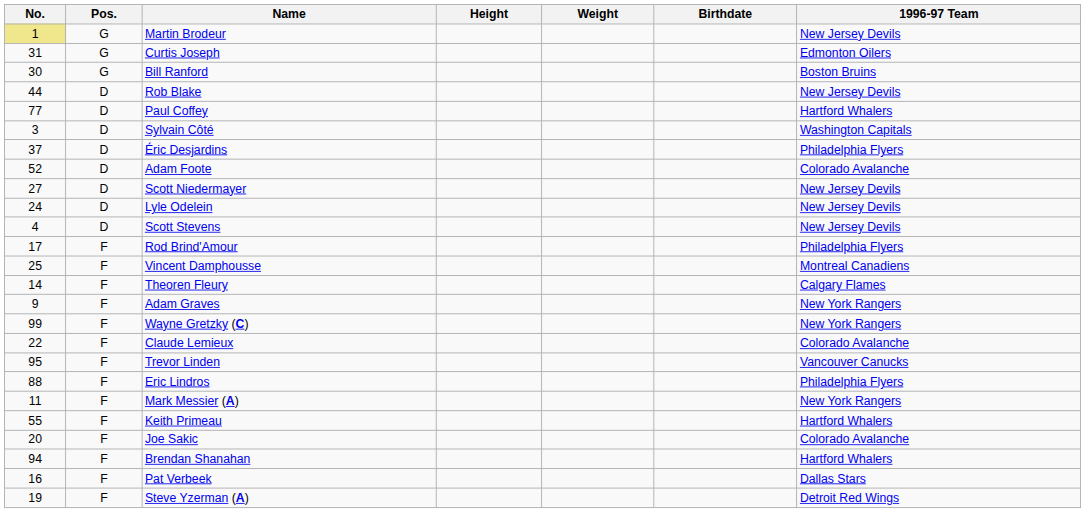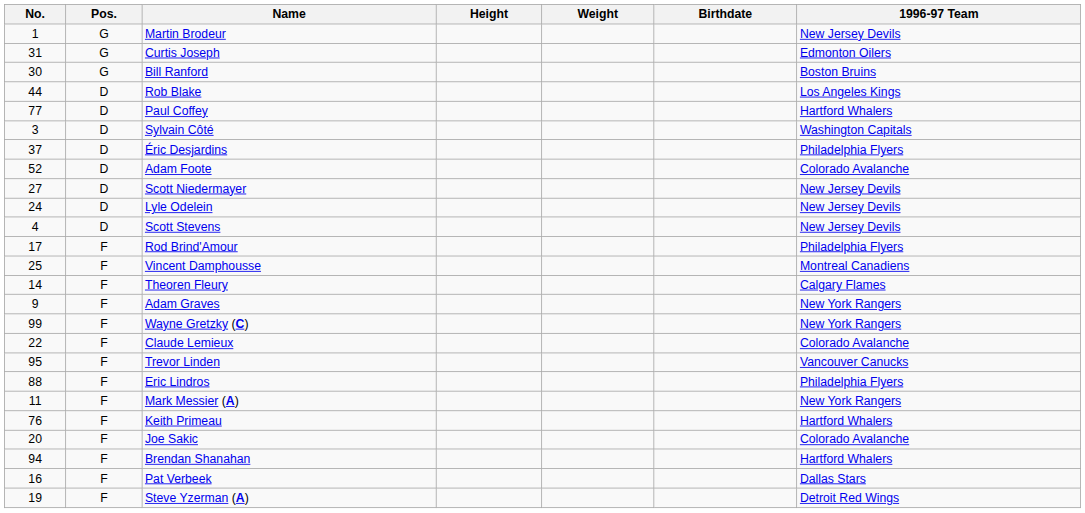 <table class="wikitable sortable" width="80%" style="font-size: 90%; text-align: center;">
 <tr>
 <th>No.</th>
 <th>Pos.</th>
 <th>Name</th>
 <th>Height</th>
 <th>Weight</th>
 <th>Birthdate</th>
 <th>1996-97 Team</th>
 </tr>
 <tr>
-<td style="background: khaki;">1</td>
+<td>1</td>
 <td>G</td>
 <td style="text-align:left;"><a href='#'>Martin Brodeur</a></td>
 <td></td>
 <td></td>
 <td style="text-align:right;"></td>
 <td style="text-align:left;"> <a href='#'>New Jersey Devils</a></td>
 </tr>
 <tr>
 <td>31</td>
 <td>G</td>
 <td style="text-align:left;"><a href='#'>Curtis Joseph</a></td>
 <td></td>
 <td></td>
 <td style="text-align:right;"></td>
 <td style="text-align:left;"> <a href='#'>Edmonton Oilers</a></td>
 </tr>
 <tr>
 <td>30</td>
 <td>G</td>
 <td style="text-align:left;"><a href='#'>Bill Ranford</a></td>
 <td></td>
 <td></td>
 <td style="text-align:right;"></td>
 <td style="text-align:left;"> <a href='#'>Boston Bruins</a></td>
 </tr>
 <tr>
 <td>44</td>
 <td>D</td>
 <td style="text-align:left;"><a href='#'>Rob Blake</a></td>
 <td></td>
 <td></td>
 <td style="text-align:right;"></td>
-<td style="text-align:left;"> <a href='#'>New Jersey Devils</a></td>
+<td style="text-align:left;"> <a href='#'>Los Angeles Kings</a></td>
 </tr>
 <tr>
 <td>77</td>
 <td>D</td>
 <td style="text-align:left;"><a href='#'>Paul Coffey</a></td>
 <td></td>
 <td></td>
 <td style="text-align:right;"></td>
 <td style="text-align:left;"> <a href='#'>Hartford Whalers</a></td>
 </tr>
 <tr>
 <td>3</td>
 <td>D</td>
 <td style="text-align:left;"><a href='#'>Sylvain Côté</a></td>
 <td></td>
 <td></td>
 <td style="text-align:right;"></td>
 <td style="text-align:left;"> <a href='#'>Washington Capitals</a></td>
 </tr>
 <tr>
 <td>37</td>
 <td>D</td>
 <td style="text-align:left;"><a href='#'>Éric Desjardins</a></td>
 <td></td>
 <td></td>
 <td style="text-align:right;"></td>
 <td style="text-align:left;"> <a href='#'>Philadelphia Flyers</a></td>
 </tr>
 <tr>
 <td>52</td>
 <td>D</td>
 <td style="text-align:left;"><a href='#'>Adam Foote</a></td>
 <td></td>
 <td></td>
 <td style="text-align:right;"></td>
 <td style="text-align:left;"> <a href='#'>Colorado Avalanche</a></td>
 </tr>
 <tr>
 <td>27</td>
 <td>D</td>
 <td style="text-align:left;"><a href='#'>Scott Niedermayer</a></td>
 <td></td>
 <td></td>
 <td style="text-align:right;"></td>
 <td style="text-align:left;"> <a href='#'>New Jersey Devils</a></td>
 </tr>
 <tr>
 <td>24</td>
 <td>D</td>
 <td style="text-align:left;"><a href='#'>Lyle Odelein</a></td>
 <td></td>
 <td></td>
 <td style="text-align:right;"></td>
 <td style="text-align:left;"> <a href='#'>New Jersey Devils</a></td>
 </tr>
 <tr>
 <td>4</td>
 <td>D</td>
 <td style="text-align:left;"><a href='#'>Scott Stevens</a></td>
 <td></td>
 <td></td>
 <td style="text-align:right;"></td>
 <td style="text-align:left;"> <a href='#'>New Jersey Devils</a></td>
 </tr>
 <tr>
 <td>17</td>
 <td>F</td>
 <td style="text-align:left;"><a href='#'>Rod Brind'Amour</a></td>
 <td></td>
 <td></td>
 <td style="text-align:right;"></td>
 <td style="text-align:left;"> <a href='#'>Philadelphia Flyers</a></td>
 </tr>
 <tr>
 <td>25</td>
 <td>F</td>
 <td style="text-align:left;"><a href='#'>Vincent Damphousse</a></td>
 <td></td>
 <td></td>
 <td style="text-align:right;"></td>
 <td style="text-align:left;"> <a href='#'>Montreal Canadiens</a></td>
 </tr>
 <tr>
 <td>14</td>
 <td>F</td>
 <td style="text-align:left;"><a href='#'>Theoren Fleury</a></td>
 <td></td>
 <td></td>
 <td style="text-align:right;"></td>
 <td style="text-align:left;"> <a href='#'>Calgary Flames</a></td>
 </tr>
 <tr>
 <td>9</td>
 <td>F</td>
 <td style="text-align:left;"><a href='#'>Adam Graves</a></td>
 <td></td>
 <td></td>
 <td style="text-align:right;"></td>
 <td style="text-align:left;"> <a href='#'>New York Rangers</a></td>
 </tr>
 <tr>
 <td>99</td>
 <td>F</td>
 <td style="text-align:left;"><a href='#'>Wayne Gretzky</a> (<strong><a href='#'>C</a></strong>)</td>
 <td></td>
 <td></td>
 <td style="text-align:right;"></td>
 <td style="text-align:left;"> <a href='#'>New York Rangers</a></td>
 </tr>
 <tr>
 <td>22</td>
 <td>F</td>
 <td style="text-align:left;"><a href='#'>Claude Lemieux</a></td>
 <td></td>
 <td></td>
 <td style="text-align:right;"></td>
 <td style="text-align:left;"> <a href='#'>Colorado Avalanche</a></td>
 </tr>
 <tr>
 <td>95</td>
 <td>F</td>
 <td style="text-align:left;"><a href='#'>Trevor Linden</a></td>
 <td></td>
 <td></td>
 <td style="text-align:right;"></td>
 <td style="text-align:left;"> <a href='#'>Vancouver Canucks</a></td>
 </tr>
 <tr>
 <td>88</td>
 <td>F</td>
 <td style="text-align:left;"><a href='#'>Eric Lindros</a></td>
 <td></td>
 <td></td>
 <td style="text-align:right;"></td>
 <td style="text-align:left;"> <a href='#'>Philadelphia Flyers</a></td>
 </tr>
 <tr>
 <td>11</td>
 <td>F</td>
 <td style="text-align:left;"><a href='#'>Mark Messier</a> (<strong><a href='#'>A</a></strong>)</td>
 <td></td>
 <td></td>
 <td style="text-align:right;"></td>
 <td style="text-align:left;"> <a href='#'>New York Rangers</a></td>
 </tr>
 <tr>
-<td>55</td>
+<td>76</td>
 <td>F</td>
 <td style="text-align:left;"><a href='#'>Keith Primeau</a></td>
 <td></td>
 <td></td>
 <td style="text-align:right;"></td>
 <td style="text-align:left;"> <a href='#'>Hartford Whalers</a></td>
 </tr>
 <tr>
 <td>20</td>
 <td>F</td>
 <td style="text-align:left;"><a href='#'>Joe Sakic</a></td>
 <td></td>
 <td></td>
 <td style="text-align:right;"></td>
 <td style="text-align:left;"> <a href='#'>Colorado Avalanche</a></td>
 </tr>
 <tr>
 <td>94</td>
 <td>F</td>
 <td style="text-align:left;"><a href='#'>Brendan Shanahan</a></td>
 <td></td>
 <td></td>
 <td style="text-align:right;"></td>
 <td style="text-align:left;"> <a href='#'>Hartford Whalers</a></td>
 </tr>
 <tr>
 <td>16</td>
 <td>F</td>
 <td style="text-align:left;"><a href='#'>Pat Verbeek</a></td>
 <td></td>
 <td></td>
 <td style="text-align:right;"></td>
 <td style="text-align:left;"> <a href='#'>Dallas Stars</a></td>
 </tr>
 <tr>
 <td>19</td>
 <td>F</td>
 <td style="text-align:left;"><a href='#'>Steve Yzerman</a> (<strong><a href='#'>A</a></strong>)</td>
 <td></td>
 <td></td>
 <td style="text-align:right;"></td>
 <td style="text-align:left;"> <a href='#'>Detroit Red Wings</a></td>
 </tr>
 </table>
